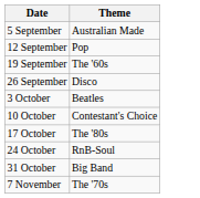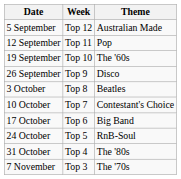 <table class="wikitable">
 <tr>
 <th>Date</th>
+<th>Week</th>
 <th>Theme</th>
 </tr>
 <tr>
 <td>5 September</td>
+<td>Top 12</td>
 <td>Australian Made</td>
 </tr>
 <tr>
 <td>12 September</td>
+<td>Top 11</td>
 <td>Pop</td>
 </tr>
 <tr>
 <td>19 September</td>
+<td>Top 10</td>
 <td>The '60s</td>
 </tr>
 <tr>
 <td>26 September</td>
+<td>Top 9</td>
 <td>Disco</td>
 </tr>
 <tr>
 <td>3 October</td>
+<td>Top 8</td>
 <td>Beatles</td>
 </tr>
 <tr>
 <td>10 October</td>
+<td>Top 7</td>
 <td>Contestant's Choice</td>
 </tr>
 <tr>
 <td>17 October</td>
-<td>The '80s</td>
+<td>Top 6</td>
+<td>Big Band</td>
 </tr>
 <tr>
 <td>24 October</td>
+<td>Top 5</td>
 <td>RnB-Soul</td>
 </tr>
 <tr>
 <td>31 October</td>
-<td>Big Band</td>
+<td>Top 4</td>
+<td>The '80s</td>
 </tr>
 <tr>
 <td>7 November</td>
+<td>Top 3</td>
 <td>The '70s</td>
 </tr>
 </table>
